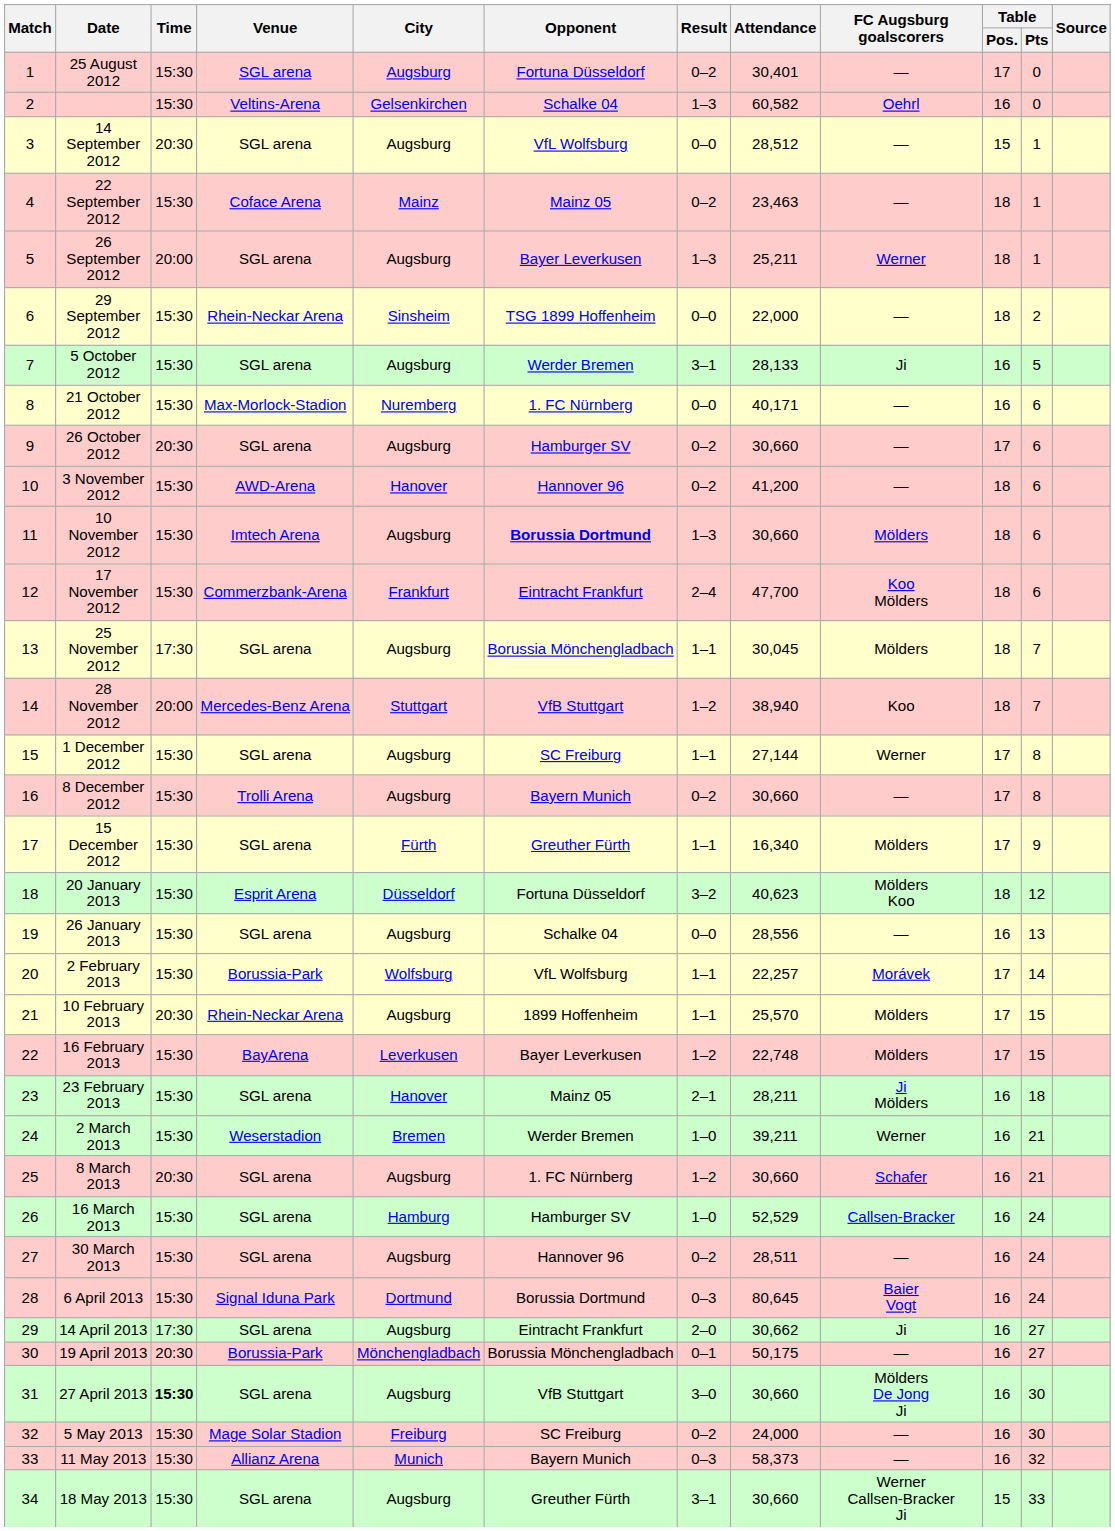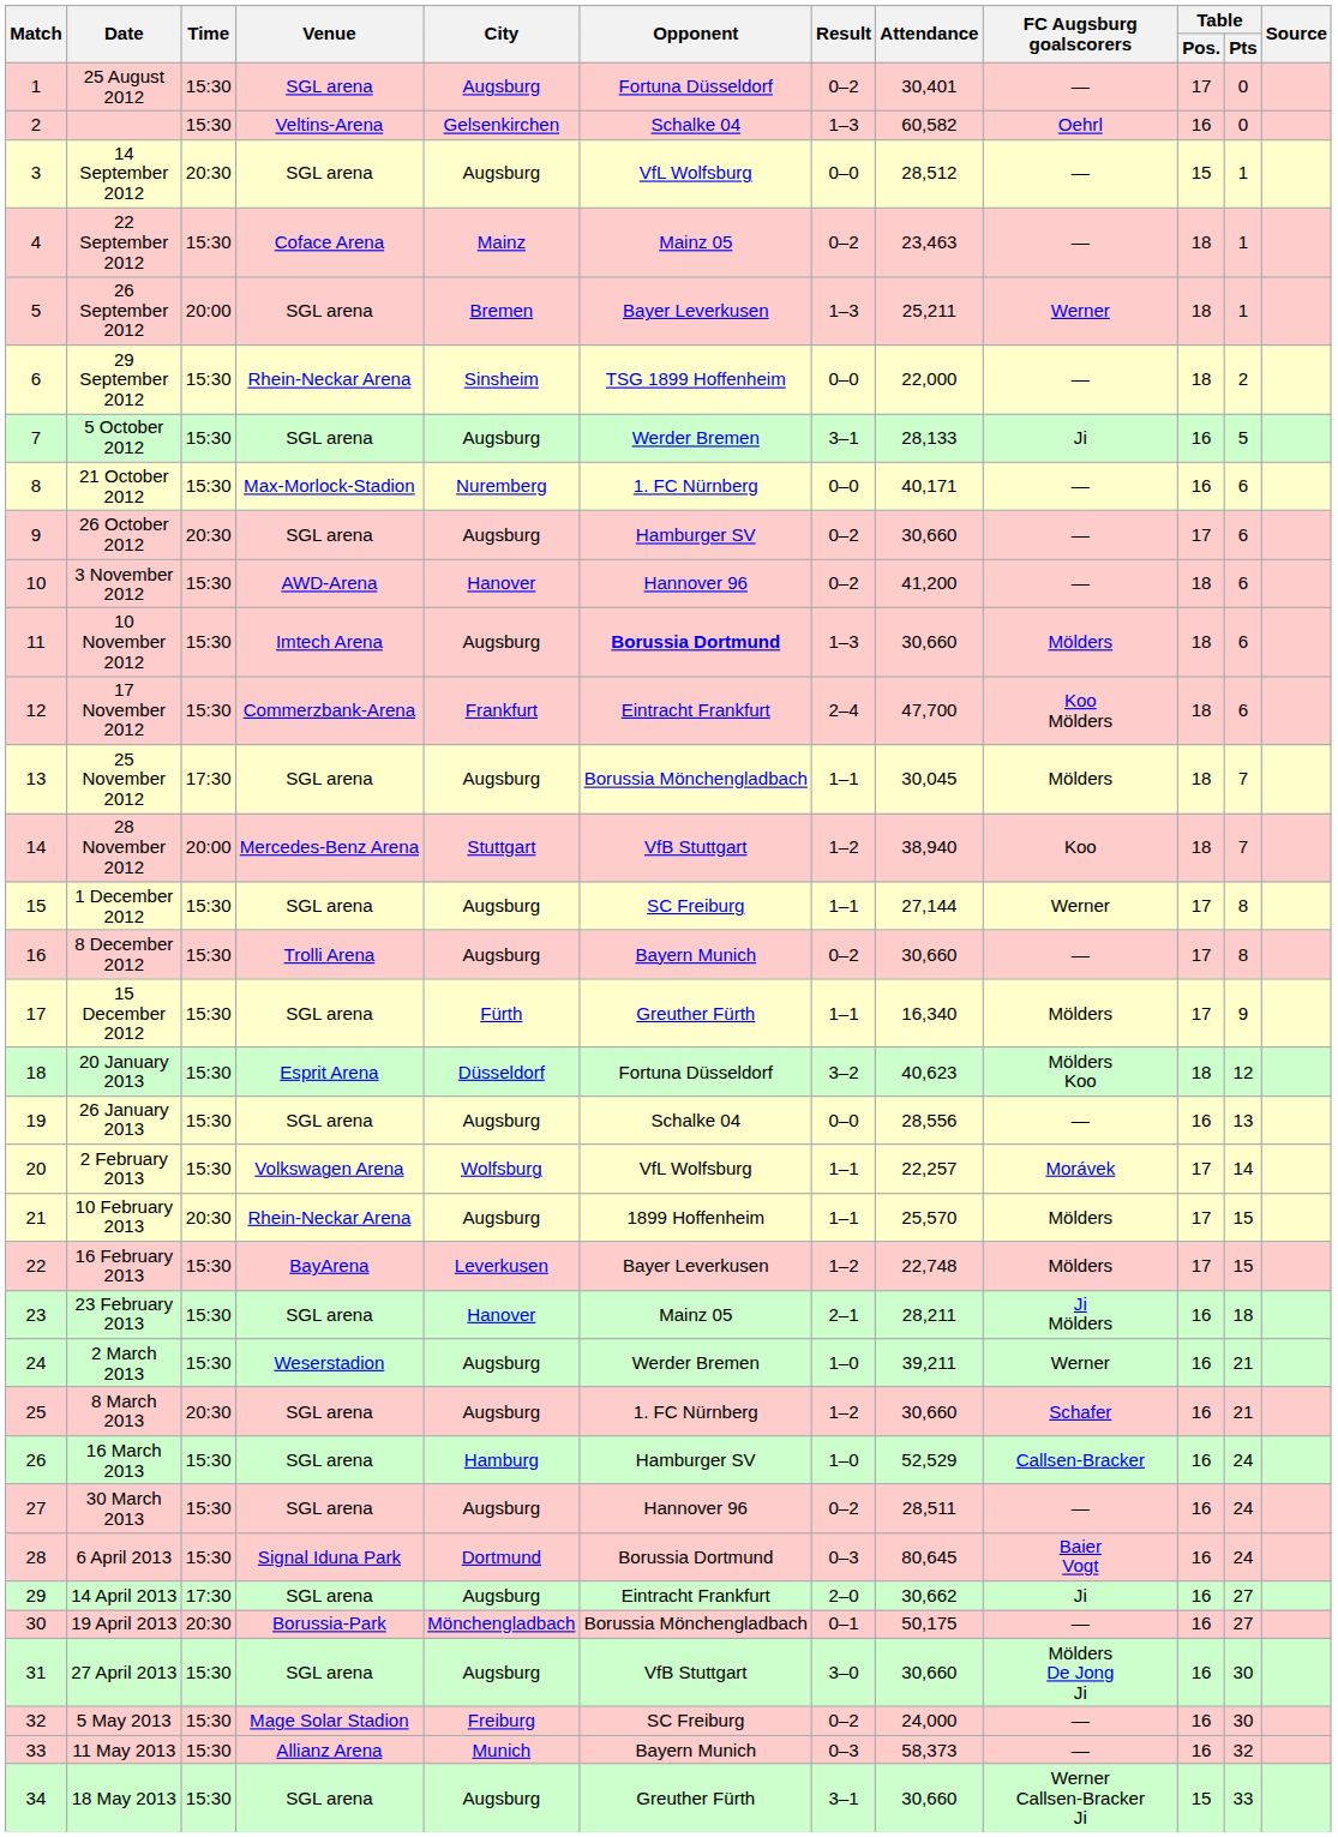 <table class="wikitable" Style="text-align: center;font-size:85%">
 <tr>
 <th rowspan="2">Match</th>
 <th rowspan="2" style="width:80px">Date</th>
 <th rowspan="2">Time</th>
 <th rowspan="2">Venue</th>
 <th rowspan="2">City</th>
 <th rowspan="2">Opponent</th>
 <th rowspan="2">Result</th>
 <th rowspan="2">Attendance</th>
 <th rowspan="2" style="width:140px">FC Augsburg <br> goalscorers</th>
 <th colspan="2">Table</th>
 <th rowspan="2">Source</th>
 </tr>
 <tr>
 <th>Pos.</th>
 <th>Pts</th>
 </tr>
 <tr style="background:#fcc;">
 <td>1</td>
 <td>25 August 2012</td>
 <td>15:30</td>
 <td><a href='#'>SGL arena</a></td>
 <td><a href='#'>Augsburg</a></td>
 <td><a href='#'>Fortuna Düsseldorf</a></td>
 <td>0–2</td>
 <td>30,401</td>
 <td>—</td>
 <td>17</td>
 <td>0</td>
 <td> <br></td>
 </tr>
 <tr style="background:#fcc">
 <td>2</td>
 <td></td>
 <td>15:30</td>
 <td><a href='#'>Veltins-Arena</a></td>
 <td><a href='#'>Gelsenkirchen</a></td>
 <td><a href='#'>Schalke 04</a></td>
 <td>1–3</td>
 <td>60,582</td>
 <td><a href='#'>Oehrl</a> </td>
 <td>16</td>
 <td>0</td>
 <td> <br></td>
 </tr>
 <tr style="background:#ffc">
 <td>3</td>
 <td>14 September 2012</td>
 <td>20:30</td>
 <td>SGL arena</td>
 <td>Augsburg</td>
 <td><a href='#'>VfL Wolfsburg</a></td>
 <td>0–0</td>
 <td>28,512</td>
 <td>—</td>
 <td>15</td>
 <td>1</td>
 <td> <br></td>
 </tr>
 <tr style="background:#fcc">
 <td>4</td>
 <td>22 September 2012</td>
 <td>15:30</td>
 <td><a href='#'>Coface Arena</a></td>
 <td><a href='#'>Mainz</a></td>
 <td><a href='#'>Mainz 05</a></td>
 <td>0–2</td>
 <td>23,463</td>
 <td>—</td>
 <td>18</td>
 <td>1</td>
 <td> <br></td>
 </tr>
 <tr style="background:#fcc">
 <td>5</td>
 <td>26 September 2012</td>
 <td>20:00</td>
 <td>SGL arena</td>
-<td>Augsburg</td>
+<td><a href='#'>Bremen</a></td>
 <td><a href='#'>Bayer Leverkusen</a></td>
 <td>1–3</td>
 <td>25,211</td>
 <td><a href='#'>Werner</a> </td>
 <td>18</td>
 <td>1</td>
 <td> <br></td>
 </tr>
 <tr style="background:#ffc">
 <td>6</td>
 <td>29 September 2012</td>
 <td>15:30</td>
 <td><a href='#'>Rhein-Neckar Arena</a></td>
 <td><a href='#'>Sinsheim</a></td>
 <td><a href='#'>TSG 1899 Hoffenheim</a></td>
 <td>0–0</td>
 <td>22,000</td>
 <td>—</td>
 <td>18</td>
 <td>2</td>
 <td> <br></td>
 </tr>
 <tr style="background:#cfc">
 <td>7</td>
 <td>5 October 2012</td>
 <td>15:30</td>
 <td>SGL arena</td>
 <td>Augsburg</td>
 <td><a href='#'>Werder Bremen</a></td>
 <td>3–1</td>
 <td>28,133</td>
 <td>Ji </td>
 <td>16</td>
 <td>5</td>
 <td> <br></td>
 </tr>
 <tr style="background:#ffc">
 <td>8</td>
 <td>21 October 2012</td>
 <td>15:30</td>
 <td><a href='#'>Max-Morlock-Stadion</a></td>
 <td><a href='#'>Nuremberg</a></td>
 <td><a href='#'>1. FC Nürnberg</a></td>
 <td>0–0</td>
 <td>40,171</td>
 <td>—</td>
 <td>16</td>
 <td>6</td>
 <td> <br></td>
 </tr>
 <tr style="background:#fcc">
 <td>9</td>
 <td>26 October 2012</td>
 <td>20:30</td>
 <td>SGL arena</td>
 <td>Augsburg</td>
 <td><a href='#'>Hamburger SV</a></td>
 <td>0–2</td>
 <td>30,660</td>
 <td>—</td>
 <td>17</td>
 <td>6</td>
 <td> <br></td>
 </tr>
 <tr style="background:#fcc">
 <td>10</td>
 <td>3 November 2012</td>
 <td>15:30</td>
 <td><a href='#'>AWD-Arena</a></td>
 <td><a href='#'>Hanover</a></td>
 <td><a href='#'>Hannover 96</a></td>
 <td>0–2</td>
 <td>41,200</td>
 <td>—</td>
 <td>18</td>
 <td>6</td>
 <td> <br></td>
 </tr>
 <tr style="background:#fcc">
 <td>11</td>
 <td>10 November 2012</td>
 <td>15:30</td>
 <td><a href='#'>Imtech Arena</a></td>
 <td>Augsburg</td>
 <td><strong><a href='#'>Borussia Dortmund</a></strong></td>
 <td>1–3</td>
 <td>30,660</td>
 <td><a href='#'>Mölders</a> </td>
 <td>18</td>
 <td>6</td>
 <td> <br></td>
 </tr>
 <tr style="background:#fcc">
 <td>12</td>
 <td>17 November 2012</td>
 <td>15:30</td>
 <td><a href='#'>Commerzbank-Arena</a></td>
 <td><a href='#'>Frankfurt</a></td>
 <td><a href='#'>Eintracht Frankfurt</a></td>
 <td>2–4</td>
 <td>47,700</td>
 <td><a href='#'>Koo</a>  <br> Mölders </td>
 <td>18</td>
 <td>6</td>
 <td> <br></td>
 </tr>
 <tr style="background:#ffc">
 <td>13</td>
 <td>25 November 2012</td>
 <td>17:30</td>
 <td>SGL arena</td>
 <td>Augsburg</td>
 <td><a href='#'>Borussia Mönchengladbach</a></td>
 <td>1–1</td>
 <td>30,045</td>
 <td>Mölders </td>
 <td>18</td>
 <td>7</td>
 <td> <br></td>
 </tr>
 <tr style="background:#fcc">
 <td>14</td>
 <td>28 November 2012</td>
 <td>20:00</td>
 <td><a href='#'>Mercedes-Benz Arena</a></td>
 <td><a href='#'>Stuttgart</a></td>
 <td><a href='#'>VfB Stuttgart</a></td>
 <td>1–2</td>
 <td>38,940</td>
 <td>Koo </td>
 <td>18</td>
 <td>7</td>
 <td><br></td>
 </tr>
 <tr style="background:#ffc">
 <td>15</td>
 <td>1 December 2012</td>
 <td>15:30</td>
 <td>SGL arena</td>
 <td>Augsburg</td>
 <td><a href='#'>SC Freiburg</a></td>
 <td>1–1</td>
 <td>27,144</td>
 <td>Werner </td>
 <td>17</td>
 <td>8</td>
 <td><br></td>
 </tr>
 <tr style="background:#fcc">
 <td>16</td>
 <td>8 December 2012</td>
 <td>15:30</td>
 <td><a href='#'>Trolli Arena</a></td>
 <td>Augsburg</td>
 <td><a href='#'>Bayern Munich</a></td>
 <td>0–2</td>
 <td>30,660</td>
 <td>—</td>
 <td>17</td>
 <td>8</td>
 <td><br></td>
 </tr>
 <tr style="background:#ffc">
 <td>17</td>
 <td>15 December 2012</td>
 <td>15:30</td>
 <td>SGL arena</td>
 <td><a href='#'>Fürth</a></td>
 <td><a href='#'>Greuther Fürth</a></td>
 <td>1–1</td>
 <td>16,340</td>
 <td>Mölders </td>
 <td>17</td>
 <td>9</td>
 <td><br></td>
 </tr>
 <tr style="background:#cfc">
 <td>18</td>
 <td>20 January 2013</td>
 <td>15:30</td>
 <td><a href='#'>Esprit Arena</a></td>
 <td><a href='#'>Düsseldorf</a></td>
 <td>Fortuna Düsseldorf</td>
 <td>3–2</td>
 <td>40,623</td>
 <td>Mölders  <br> Koo </td>
 <td>18</td>
 <td>12</td>
 <td><br></td>
 </tr>
 <tr style="background:#ffc">
 <td>19</td>
 <td>26 January 2013</td>
 <td>15:30</td>
 <td>SGL arena</td>
 <td>Augsburg</td>
 <td>Schalke 04</td>
 <td>0–0</td>
 <td>28,556</td>
 <td>—</td>
 <td>16</td>
 <td>13</td>
 <td><br></td>
 </tr>
 <tr style="background:#ffc">
 <td>20</td>
 <td>2 February 2013</td>
 <td>15:30</td>
-<td><a href='#'>Borussia-Park</a></td>
+<td><a href='#'>Volkswagen Arena</a></td>
 <td><a href='#'>Wolfsburg</a></td>
 <td>VfL Wolfsburg</td>
 <td>1–1</td>
 <td>22,257</td>
 <td><a href='#'>Morávek</a> </td>
 <td>17</td>
 <td>14</td>
 <td><br></td>
 </tr>
 <tr style="background:#ffc">
 <td>21</td>
 <td>10 February 2013</td>
 <td>20:30</td>
 <td><a href='#'>Rhein-Neckar Arena</a></td>
 <td>Augsburg</td>
 <td>1899 Hoffenheim</td>
 <td>1–1</td>
 <td>25,570</td>
 <td>Mölders </td>
 <td>17</td>
 <td>15</td>
 <td><br></td>
 </tr>
 <tr style="background:#fcc">
 <td>22</td>
 <td>16 February 2013</td>
 <td>15:30</td>
 <td><a href='#'>BayArena</a></td>
 <td><a href='#'>Leverkusen</a></td>
 <td>Bayer Leverkusen</td>
 <td>1–2</td>
 <td>22,748</td>
 <td>Mölders </td>
 <td>17</td>
 <td>15</td>
 <td><br></td>
 </tr>
 <tr style="background:#cfc">
 <td>23</td>
 <td>23 February 2013</td>
 <td>15:30</td>
 <td>SGL arena</td>
 <td><a href='#'>Hanover</a></td>
 <td>Mainz 05</td>
 <td>2–1</td>
 <td>28,211</td>
 <td><a href='#'>Ji</a>  <br> Mölders </td>
 <td>16</td>
 <td>18</td>
 <td><br></td>
 </tr>
 <tr style="background:#cfc">
 <td>24</td>
 <td>2 March 2013</td>
 <td>15:30</td>
 <td><a href='#'>Weserstadion</a></td>
-<td><a href='#'>Bremen</a></td>
+<td>Augsburg</td>
 <td>Werder Bremen</td>
 <td>1–0</td>
 <td>39,211</td>
 <td>Werner </td>
 <td>16</td>
 <td>21</td>
 <td><br></td>
 </tr>
 <tr style="background:#fcc">
 <td>25</td>
 <td>8 March 2013</td>
 <td>20:30</td>
 <td>SGL arena</td>
 <td>Augsburg</td>
 <td>1. FC Nürnberg</td>
 <td>1–2</td>
 <td>30,660</td>
 <td><a href='#'>Schafer</a> </td>
 <td>16</td>
 <td>21</td>
 <td><br></td>
 </tr>
 <tr style="background:#cfc">
 <td>26</td>
 <td>16 March 2013</td>
 <td>15:30</td>
 <td>SGL arena</td>
 <td><a href='#'>Hamburg</a></td>
 <td>Hamburger SV</td>
 <td>1–0</td>
 <td>52,529</td>
 <td><a href='#'>Callsen-Bracker</a> </td>
 <td>16</td>
 <td>24</td>
 <td><br></td>
 </tr>
 <tr style="background:#fcc">
 <td>27</td>
 <td>30 March 2013</td>
 <td>15:30</td>
 <td>SGL arena</td>
 <td>Augsburg</td>
 <td>Hannover 96</td>
 <td>0–2</td>
 <td>28,511</td>
 <td>—</td>
 <td>16</td>
 <td>24</td>
 <td><br></td>
 </tr>
 <tr style="background:#fcc">
 <td>28</td>
 <td>6 April 2013</td>
 <td>15:30</td>
 <td><a href='#'>Signal Iduna Park</a></td>
 <td><a href='#'>Dortmund</a></td>
 <td>Borussia Dortmund</td>
 <td>0–3</td>
 <td>80,645</td>
 <td><a href='#'>Baier</a> <br><a href='#'>Vogt</a> </td>
 <td>16</td>
 <td>24</td>
 <td><br></td>
 </tr>
 <tr style="background:#cfc">
 <td>29</td>
 <td>14 April 2013</td>
 <td>17:30</td>
 <td>SGL arena</td>
 <td>Augsburg</td>
 <td>Eintracht Frankfurt</td>
 <td>2–0</td>
 <td>30,662</td>
 <td>Ji </td>
 <td>16</td>
 <td>27</td>
 <td><br></td>
 </tr>
 <tr style="background:#fcc">
 <td>30</td>
 <td>19 April 2013</td>
 <td>20:30</td>
 <td><a href='#'>Borussia-Park</a></td>
 <td><a href='#'>Mönchengladbach</a></td>
 <td>Borussia Mönchengladbach</td>
 <td>0–1</td>
 <td>50,175</td>
 <td>—</td>
 <td>16</td>
 <td>27</td>
 <td><br></td>
 </tr>
 <tr style="background:#cfc">
 <td>31</td>
 <td>27 April 2013</td>
-<td><strong>15:30</strong></td>
+<td>15:30</td>
 <td>SGL arena</td>
 <td>Augsburg</td>
 <td>VfB Stuttgart</td>
 <td>3–0</td>
 <td>30,660</td>
 <td>Mölders  <br> <a href='#'>De Jong</a>  <br> Ji </td>
 <td>16</td>
 <td>30</td>
 <td><br></td>
 </tr>
 <tr style="background:#fcc">
 <td>32</td>
 <td>5 May 2013</td>
 <td>15:30</td>
 <td><a href='#'>Mage Solar Stadion</a></td>
 <td><a href='#'>Freiburg</a></td>
 <td>SC Freiburg</td>
 <td>0–2</td>
 <td>24,000</td>
 <td>—</td>
 <td>16</td>
 <td>30</td>
 <td><br></td>
 </tr>
 <tr style="background:#fcc" for a loss>
 <td>33</td>
 <td>11 May 2013</td>
 <td>15:30</td>
 <td><a href='#'>Allianz Arena</a></td>
 <td><a href='#'>Munich</a></td>
 <td>Bayern Munich</td>
 <td>0–3</td>
 <td>58,373</td>
 <td>—</td>
 <td>16</td>
 <td>32</td>
 <td><br></td>
 </tr>
 <tr style="background:#cfc">
 <td>34</td>
 <td>18 May 2013</td>
 <td>15:30</td>
 <td>SGL arena</td>
 <td>Augsburg</td>
 <td>Greuther Fürth</td>
 <td>3–1</td>
 <td>30,660</td>
 <td>Werner  <br> Callsen-Bracker  <br> Ji </td>
 <td>15</td>
 <td>33</td>
 <td><br></td>
 </tr>
 </table>
